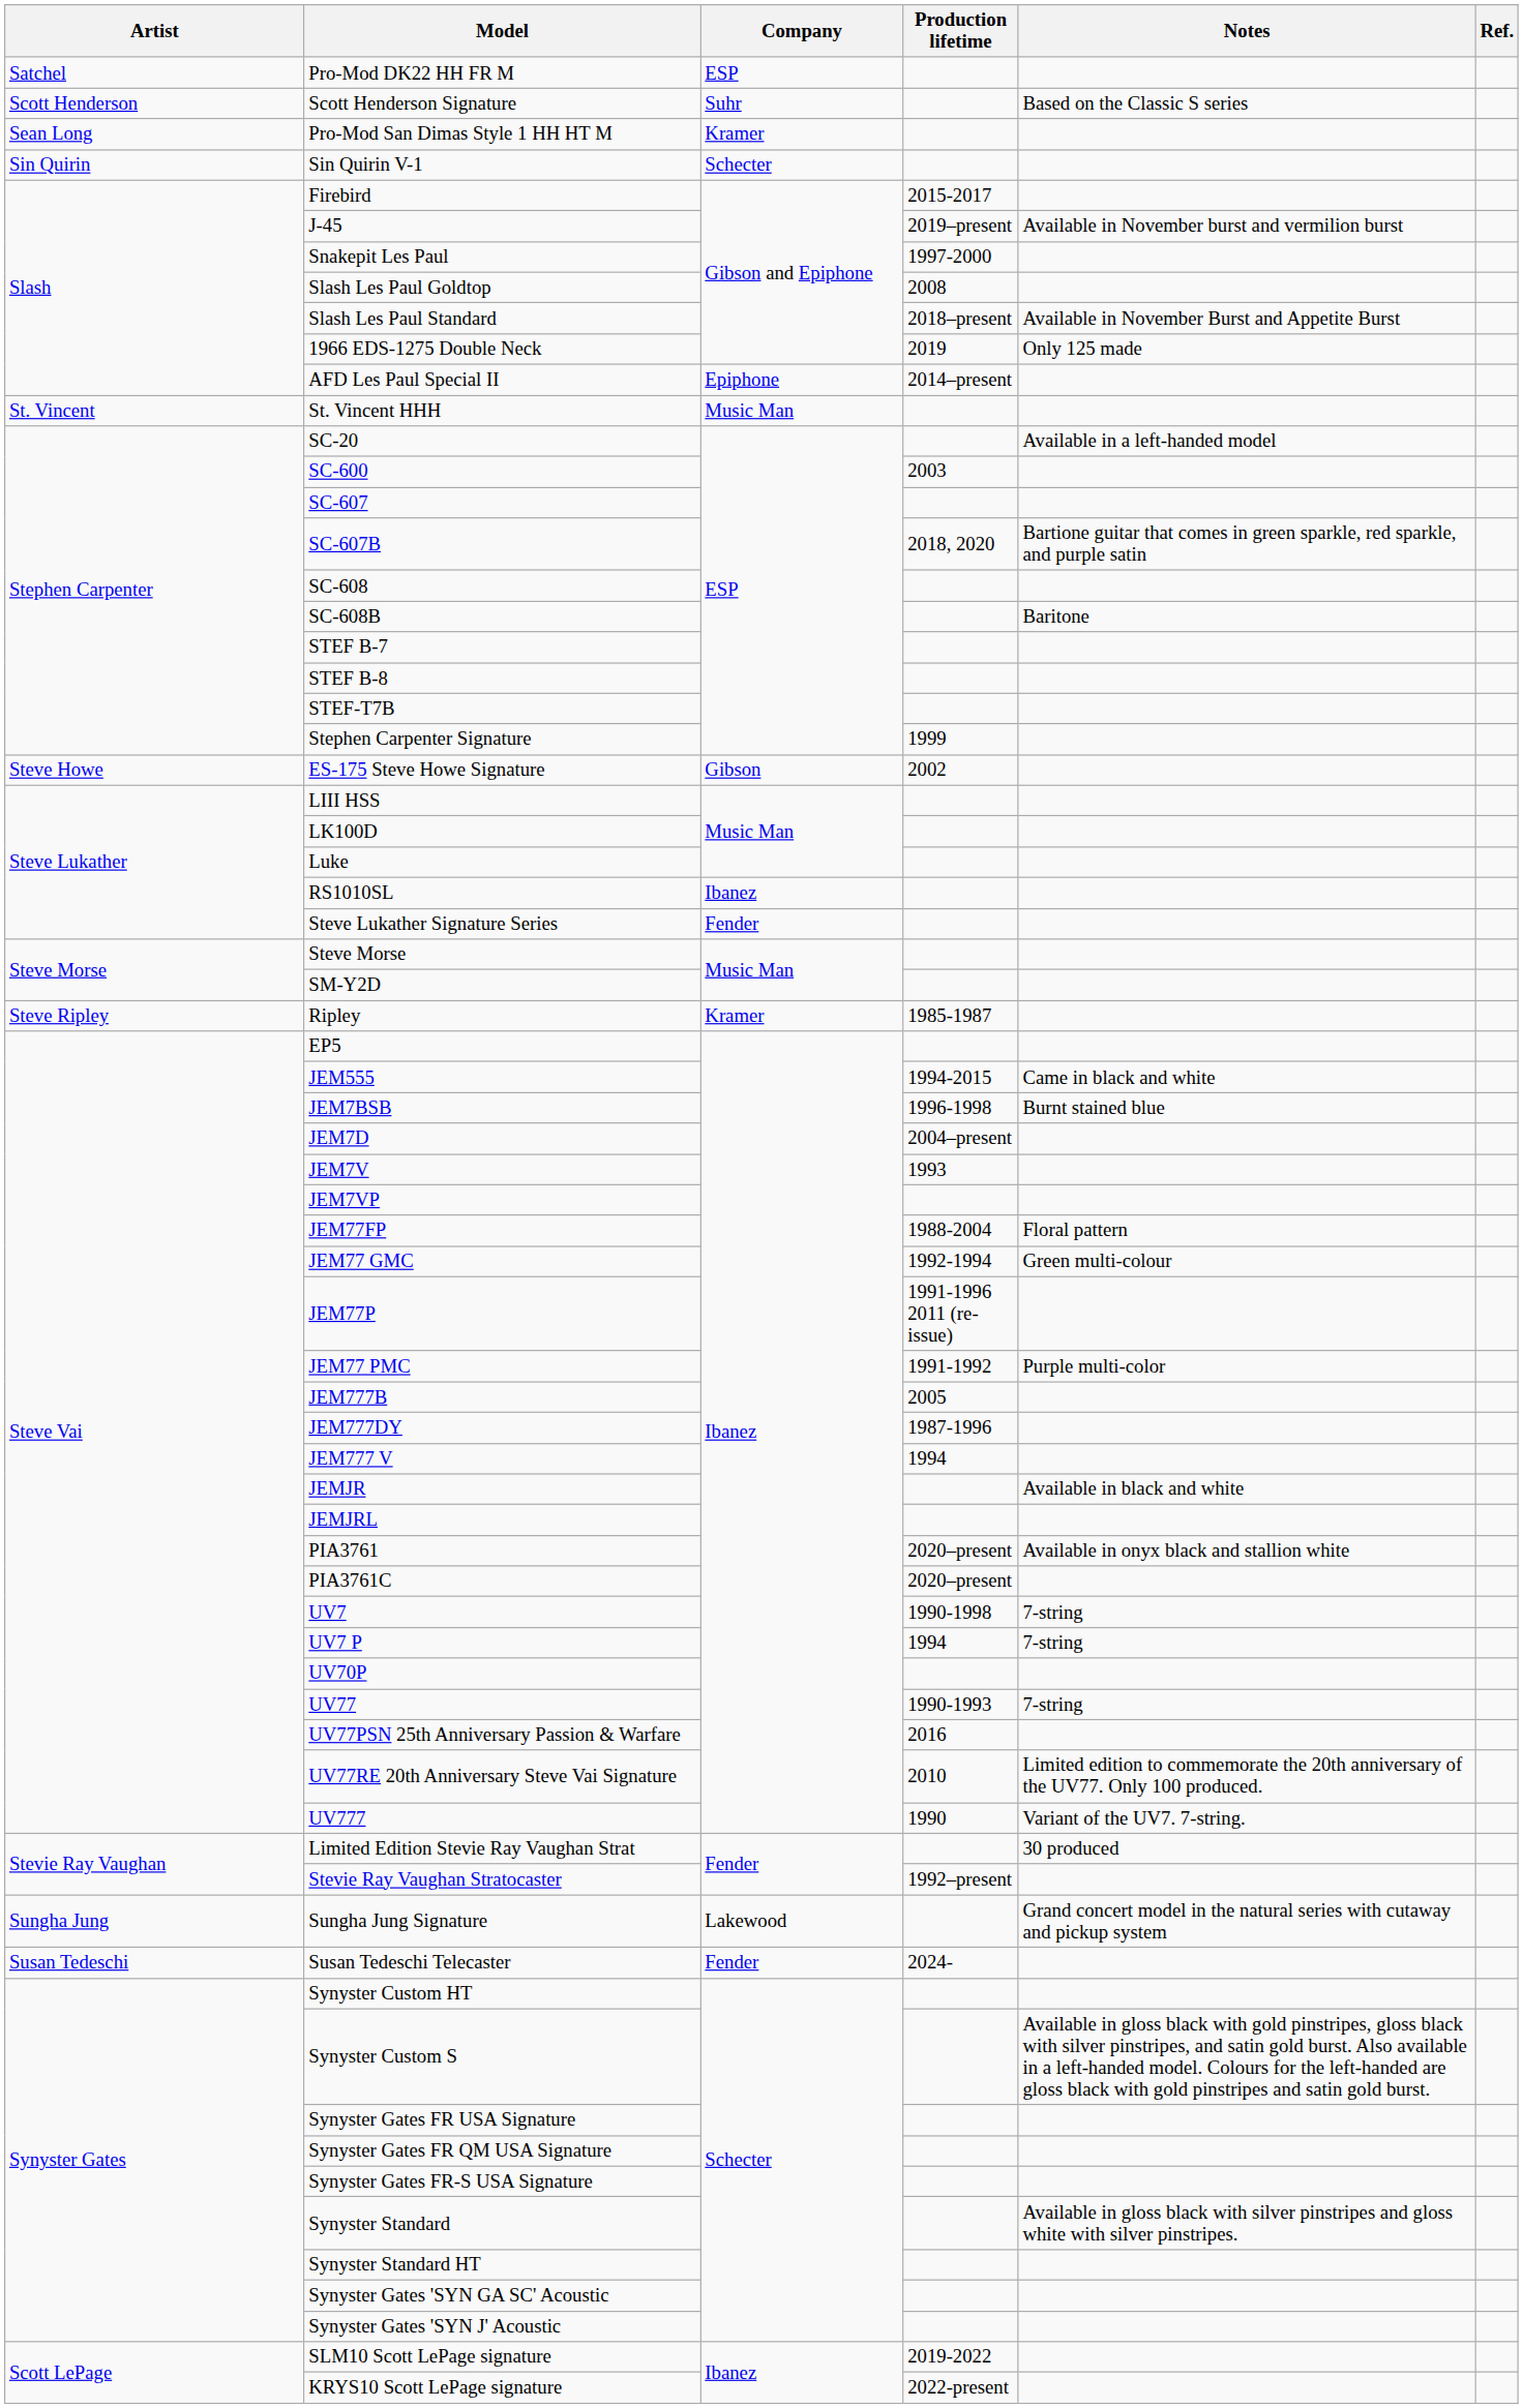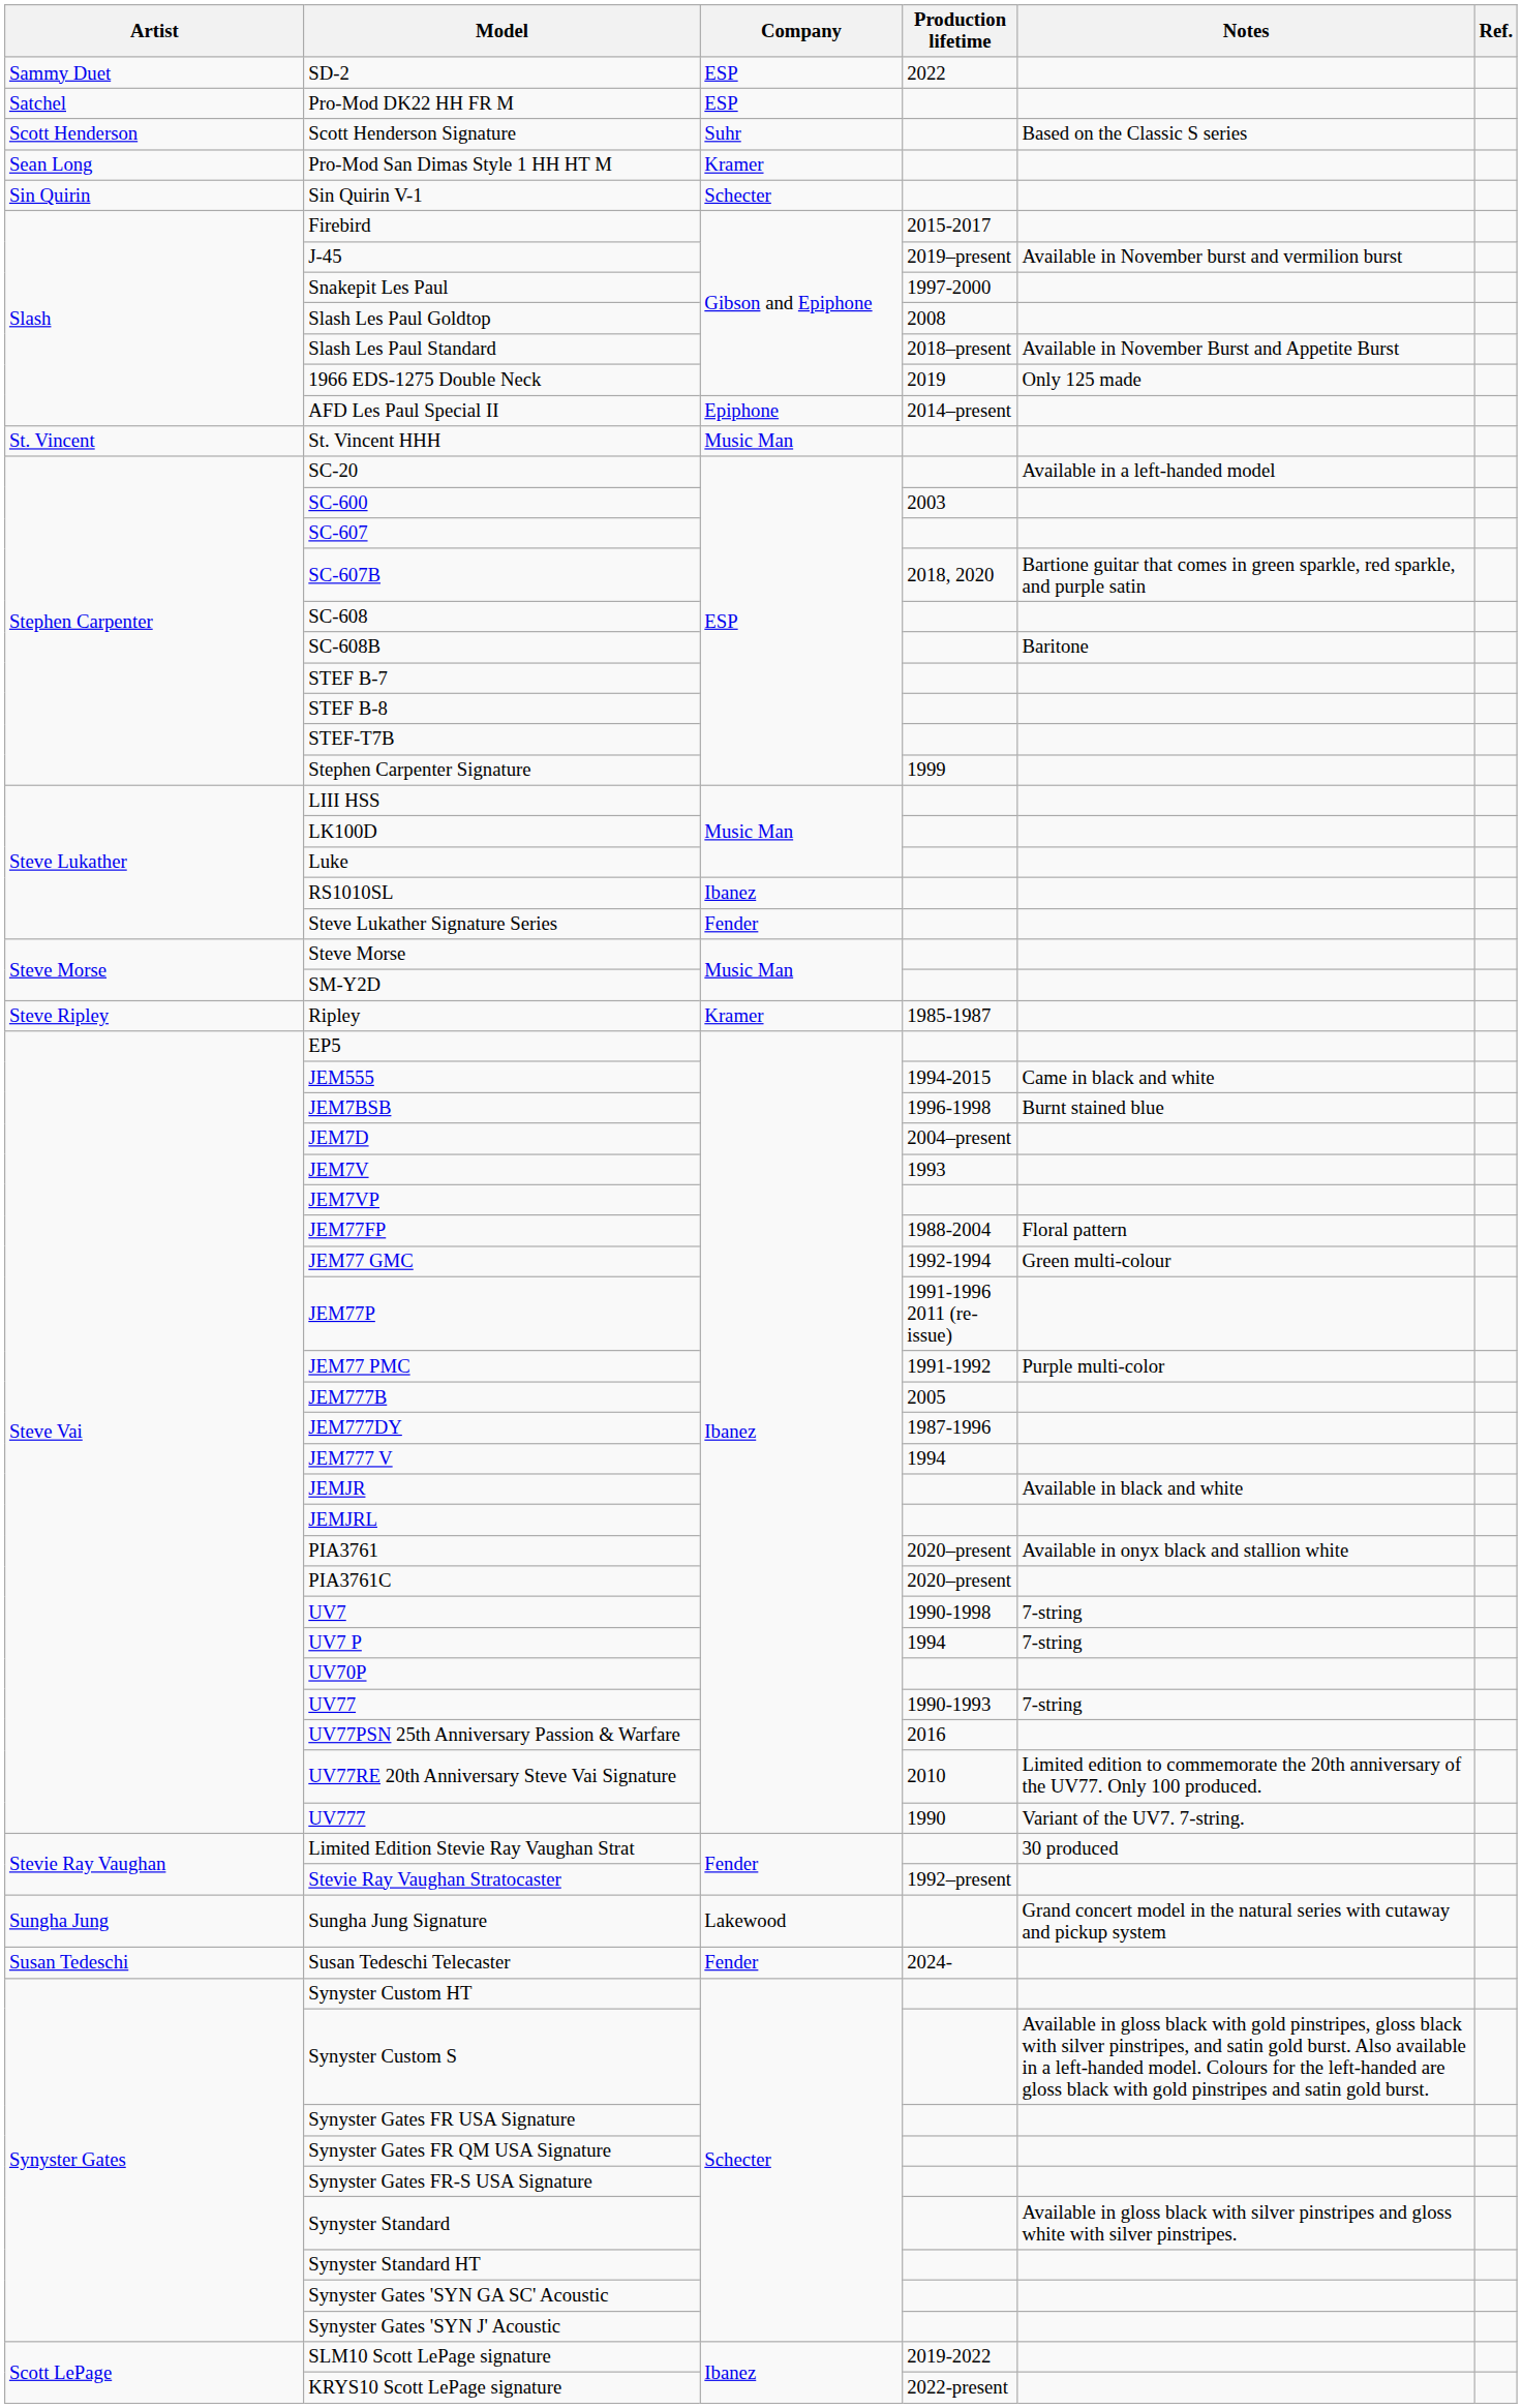 <table class="wikitable sortable plainrowheaders" style="width:99%;">
 <tr>
 <th scope="col" style="width:15em;">Artist</th>
 <th scope="col" style="width:20em;">Model</th>
 <th scope="col" style="width:10em;">Company</th>
 <th scope="col">Production lifetime</th>
 <th scope="col" class="unsortable">Notes</th>
 <th scope="col">Ref.</th>
+</tr>
+<tr>
+<td><a href='#'>Sammy Duet</a></td>
+<td>SD-2</td>
+<td><a href='#'>ESP</a></td>
+<td>2022</td>
+<td></td>
+<td></td>
 </tr>
 <tr>
 <td><a href='#'>Satchel</a></td>
 <td>Pro-Mod DK22 HH FR M</td>
 <td><a href='#'>ESP</a></td>
 <td></td>
 <td></td>
 <td></td>
 </tr>
 <tr>
 <td><a href='#'>Scott Henderson</a></td>
 <td>Scott Henderson Signature</td>
 <td><a href='#'>Suhr</a></td>
 <td></td>
 <td>Based on the Classic S series</td>
 <td></td>
 </tr>
 <tr>
 <td><a href='#'>Sean Long</a></td>
 <td>Pro-Mod San Dimas Style 1 HH HT M</td>
 <td><a href='#'>Kramer</a></td>
 <td></td>
 <td></td>
 <td></td>
 </tr>
 <tr>
 <td><a href='#'>Sin Quirin</a></td>
 <td>Sin Quirin V-1</td>
 <td><a href='#'>Schecter</a></td>
 <td></td>
 <td></td>
 <td></td>
 </tr>
 <tr>
 <td rowspan="7"><a href='#'>Slash</a></td>
 <td>Firebird</td>
 <td rowspan=6><a href='#'>Gibson</a> and <a href='#'>Epiphone</a></td>
 <td>2015-2017</td>
 <td></td>
 <td></td>
 </tr>
 <tr>
 <td>J-45</td>
 <td>2019–present</td>
 <td>Available in November burst and vermilion burst</td>
 <td></td>
 </tr>
 <tr>
 <td>Snakepit Les Paul</td>
 <td>1997-2000</td>
 <td></td>
 <td></td>
 </tr>
 <tr>
 <td>Slash Les Paul Goldtop</td>
 <td>2008</td>
 <td></td>
 <td></td>
 </tr>
 <tr>
 <td>Slash Les Paul Standard</td>
 <td>2018–present</td>
 <td>Available in November Burst and Appetite Burst</td>
 <td></td>
 </tr>
 <tr>
 <td>1966 EDS-1275 Double Neck</td>
 <td>2019</td>
 <td>Only 125 made</td>
 <td></td>
 </tr>
 <tr>
 <td>AFD Les Paul Special II</td>
 <td><a href='#'>Epiphone</a></td>
 <td>2014–present</td>
 <td></td>
 <td></td>
 </tr>
 <tr>
 <td><a href='#'>St. Vincent</a></td>
 <td>St. Vincent HHH</td>
 <td><a href='#'>Music Man</a></td>
 <td></td>
 <td></td>
 <td></td>
 </tr>
 <tr>
 <td rowspan="10"><a href='#'>Stephen Carpenter</a></td>
 <td>SC-20</td>
 <td rowspan="10"><a href='#'>ESP</a></td>
 <td></td>
 <td>Available in a left-handed model</td>
 <td></td>
 </tr>
 <tr>
 <td><a href='#'>SC-600</a></td>
 <td>2003</td>
 <td></td>
 <td></td>
 </tr>
 <tr>
 <td><a href='#'>SC-607</a></td>
 <td></td>
 <td></td>
 <td></td>
 </tr>
 <tr>
 <td><a href='#'>SC-607B</a></td>
 <td>2018, 2020</td>
 <td>Bartione guitar that comes in green sparkle, red sparkle, and purple satin</td>
 <td></td>
 </tr>
 <tr>
 <td>SC-608</td>
 <td></td>
 <td></td>
 <td></td>
 </tr>
 <tr>
 <td>SC-608B</td>
 <td></td>
 <td>Baritone</td>
 <td></td>
 </tr>
 <tr>
 <td>STEF B-7</td>
 <td></td>
 <td></td>
 <td></td>
 </tr>
 <tr>
 <td>STEF B-8</td>
 <td></td>
 <td></td>
 <td></td>
 </tr>
 <tr>
 <td>STEF-T7B</td>
 <td></td>
 <td></td>
 <td></td>
 </tr>
 <tr>
 <td>Stephen Carpenter Signature</td>
 <td>1999</td>
-<td></td>
-<td></td>
-</tr>
-<tr>
-<td><a href='#'>Steve Howe</a></td>
-<td><a href='#'>ES-175</a> Steve Howe Signature</td>
-<td><a href='#'>Gibson</a></td>
-<td>2002</td>
 <td></td>
 <td></td>
 </tr>
 <tr>
 <td rowspan="5"><a href='#'>Steve Lukather</a></td>
 <td>LIII HSS</td>
 <td rowspan="3"><a href='#'>Music Man</a></td>
 <td></td>
 <td></td>
 <td></td>
 </tr>
 <tr>
 <td>LK100D</td>
 <td></td>
 <td></td>
 <td></td>
 </tr>
 <tr>
 <td>Luke</td>
 <td></td>
 <td></td>
 <td></td>
 </tr>
 <tr>
 <td>RS1010SL</td>
 <td><a href='#'>Ibanez</a></td>
 <td></td>
 <td></td>
 <td></td>
 </tr>
 <tr>
 <td>Steve Lukather Signature Series</td>
 <td><a href='#'>Fender</a></td>
 <td></td>
 <td></td>
 <td></td>
 </tr>
 <tr>
 <td rowspan=2><a href='#'>Steve Morse</a></td>
 <td>Steve Morse</td>
 <td rowspan=2><a href='#'>Music Man</a></td>
 <td></td>
 <td></td>
 <td></td>
 </tr>
 <tr>
 <td>SM-Y2D</td>
 <td></td>
 <td></td>
 <td></td>
 </tr>
 <tr>
 <td><a href='#'>Steve Ripley</a></td>
 <td>Ripley</td>
 <td><a href='#'>Kramer</a></td>
 <td>1985-1987</td>
 <td></td>
 <td></td>
 </tr>
 <tr>
 <td rowspan=24><a href='#'>Steve Vai</a></td>
 <td>EP5</td>
 <td rowspan=24><a href='#'>Ibanez</a></td>
 <td></td>
 <td></td>
 <td></td>
 </tr>
 <tr>
 <td><a href='#'>JEM555</a></td>
 <td>1994-2015</td>
 <td>Came in black and white</td>
 <td></td>
 </tr>
 <tr>
 <td><a href='#'>JEM7BSB</a></td>
 <td>1996-1998</td>
 <td>Burnt stained blue</td>
 <td></td>
 </tr>
 <tr>
 <td><a href='#'>JEM7D</a></td>
 <td>2004–present</td>
 <td></td>
 <td></td>
 </tr>
 <tr>
 <td><a href='#'>JEM7V</a></td>
 <td>1993</td>
 <td></td>
 <td></td>
 </tr>
 <tr>
 <td><a href='#'>JEM7VP</a></td>
 <td></td>
 <td></td>
 <td></td>
 </tr>
 <tr>
 <td><a href='#'>JEM77FP</a></td>
 <td>1988-2004</td>
 <td>Floral pattern</td>
 <td></td>
 </tr>
 <tr>
 <td><a href='#'>JEM77 GMC</a></td>
 <td>1992-1994</td>
 <td>Green multi-colour</td>
 <td></td>
 </tr>
 <tr>
 <td><a href='#'>JEM77P</a></td>
 <td>1991-1996<br> 2011 (re-issue)</td>
 <td></td>
 <td></td>
 </tr>
 <tr>
 <td><a href='#'>JEM77 PMC</a></td>
 <td>1991-1992</td>
 <td>Purple multi-color</td>
 <td></td>
 </tr>
 <tr>
 <td><a href='#'>JEM777B</a></td>
 <td>2005</td>
 <td></td>
 <td></td>
 </tr>
 <tr>
 <td><a href='#'>JEM777DY</a></td>
 <td>1987-1996</td>
 <td></td>
 <td></td>
 </tr>
 <tr>
 <td><a href='#'>JEM777 V</a></td>
 <td>1994</td>
 <td></td>
 <td></td>
 </tr>
 <tr>
 <td><a href='#'>JEMJR</a></td>
 <td></td>
 <td>Available in black and white</td>
 <td></td>
 </tr>
 <tr>
 <td><a href='#'>JEMJRL</a></td>
 <td></td>
 <td></td>
 <td></td>
 </tr>
 <tr>
 <td>PIA3761</td>
 <td>2020–present</td>
 <td>Available in onyx black and stallion white</td>
 <td></td>
 </tr>
 <tr>
 <td>PIA3761C</td>
 <td>2020–present</td>
 <td></td>
 <td></td>
 </tr>
 <tr>
 <td><a href='#'>UV7</a></td>
 <td>1990-1998</td>
 <td>7-string</td>
 <td></td>
 </tr>
 <tr>
 <td><a href='#'>UV7 P</a></td>
 <td>1994</td>
 <td>7-string</td>
 <td></td>
 </tr>
 <tr>
 <td><a href='#'>UV70P</a></td>
 <td></td>
 <td></td>
 <td></td>
 </tr>
 <tr>
 <td><a href='#'>UV77</a></td>
 <td>1990-1993</td>
 <td>7-string</td>
 <td></td>
 </tr>
 <tr>
 <td><a href='#'>UV77PSN</a> 25th Anniversary Passion & Warfare</td>
 <td>2016</td>
 <td></td>
 <td></td>
 </tr>
 <tr>
 <td><a href='#'>UV77RE</a> 20th Anniversary Steve Vai Signature</td>
 <td>2010</td>
 <td>Limited edition to commemorate the 20th anniversary of the UV77.  Only 100 produced.</td>
 <td></td>
 </tr>
 <tr>
 <td><a href='#'>UV777</a></td>
 <td>1990</td>
 <td>Variant of the UV7.  7-string.</td>
 <td></td>
 </tr>
 <tr>
 <td rowspan=2><a href='#'>Stevie Ray Vaughan</a></td>
 <td>Limited Edition Stevie Ray Vaughan Strat</td>
 <td rowspan=2><a href='#'>Fender</a></td>
 <td></td>
 <td>30 produced</td>
 <td></td>
 </tr>
 <tr>
 <td><a href='#'>Stevie Ray Vaughan Stratocaster</a></td>
 <td>1992–present</td>
 <td></td>
 <td></td>
 </tr>
 <tr>
 <td><a href='#'>Sungha Jung</a></td>
 <td>Sungha Jung Signature</td>
 <td>Lakewood</td>
 <td></td>
 <td>Grand concert model in the natural series with cutaway and pickup system</td>
 <td></td>
 </tr>
 <tr>
 <td><a href='#'>Susan Tedeschi</a></td>
 <td>Susan Tedeschi Telecaster</td>
 <td><a href='#'>Fender</a></td>
 <td>2024-</td>
 <td></td>
 <td></td>
 </tr>
 <tr>
 <td rowspan=9><a href='#'>Synyster Gates</a></td>
 <td>Synyster Custom HT</td>
 <td rowspan=9><a href='#'>Schecter</a></td>
 <td></td>
 <td></td>
 <td></td>
 </tr>
 <tr>
 <td>Synyster Custom S</td>
 <td></td>
 <td>Available in gloss black with gold pinstripes, gloss black with silver pinstripes, and satin gold burst.  Also available in a left-handed model.  Colours for the left-handed are gloss black with gold pinstripes and satin gold burst.</td>
 <td></td>
 </tr>
 <tr>
 <td>Synyster Gates FR USA Signature</td>
 <td></td>
 <td></td>
 <td></td>
 </tr>
 <tr>
 <td>Synyster Gates FR QM USA Signature</td>
 <td></td>
 <td></td>
 <td></td>
 </tr>
 <tr>
 <td>Synyster Gates FR-S USA Signature</td>
 <td></td>
 <td></td>
 <td></td>
 </tr>
 <tr>
 <td>Synyster Standard</td>
 <td></td>
 <td>Available in gloss black with silver pinstripes and gloss white with silver pinstripes.</td>
 <td></td>
 </tr>
 <tr>
 <td>Synyster Standard HT</td>
 <td></td>
 <td></td>
 <td></td>
 </tr>
 <tr>
 <td>Synyster Gates 'SYN GA SC' Acoustic</td>
 <td></td>
 <td></td>
 <td></td>
 </tr>
 <tr>
 <td>Synyster Gates 'SYN J' Acoustic</td>
 <td></td>
 <td></td>
 <td></td>
 </tr>
 <tr>
 <td rowspan="2"><a href='#'>Scott LePage</a></td>
 <td>SLM10 Scott LePage signature</td>
 <td rowspan="2"><a href='#'>Ibanez</a></td>
 <td>2019-2022</td>
 <td></td>
 <td></td>
 </tr>
 <tr>
 <td>KRYS10 Scott LePage signature</td>
 <td>2022-present</td>
 <td></td>
 <td></td>
 </tr>
 </table>
